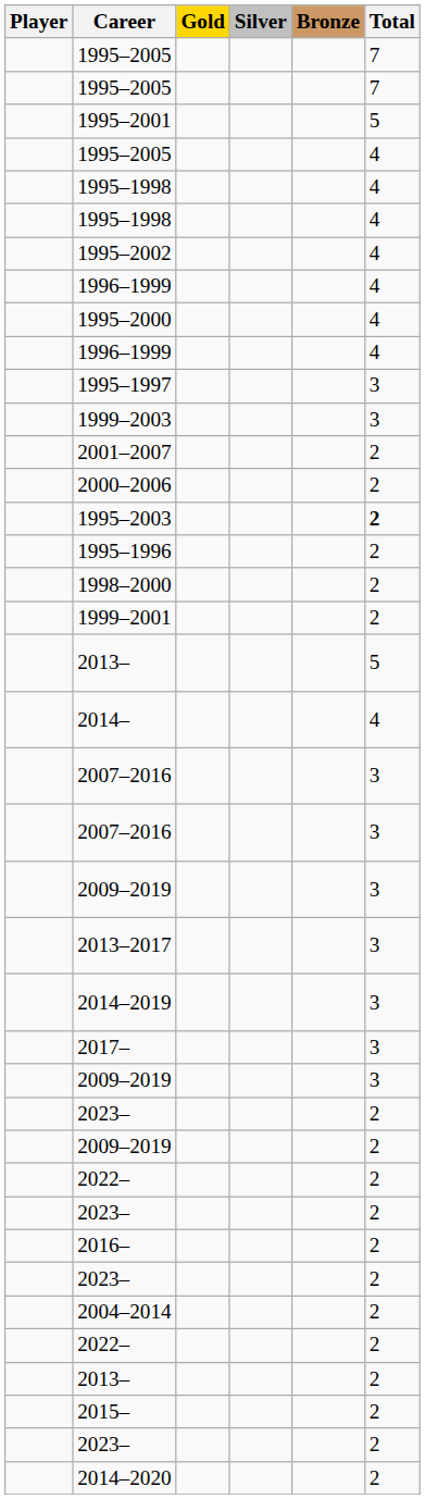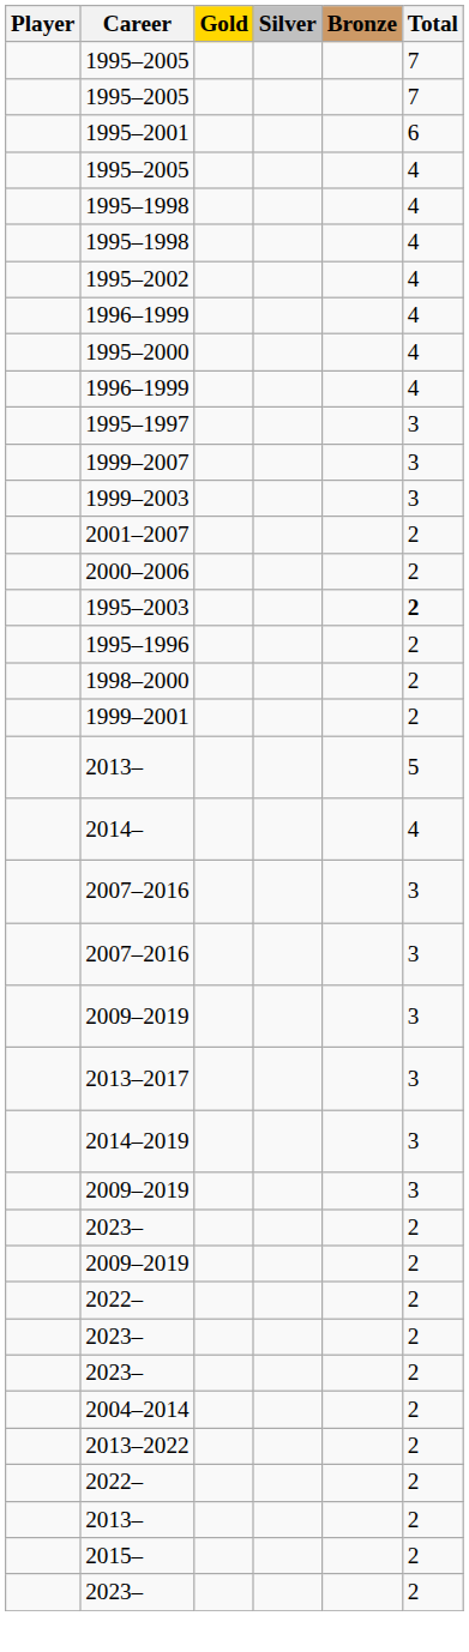 <table class="wikitable sortable collapsible collapsed">
 <tr>
 <th>Player</th>
 <th>Career</th>
 <th style="background-color:gold">Gold</th>
 <th style="background-color:silver">Silver</th>
 <th style="background-color:#cc9966">Bronze</th>
 <th>Total</th>
 </tr>
 <tr>
 <td></td>
 <td>1995–2005</td>
 <td><br></td>
 <td></td>
 <td></td>
 <td>7</td>
 </tr>
 <tr>
 <td></td>
 <td>1995–2005</td>
 <td><br></td>
 <td></td>
 <td></td>
 <td>7</td>
 </tr>
 <tr>
 <td></td>
 <td>1995–2001</td>
 <td><br></td>
 <td></td>
 <td></td>
-<td>5</td>
+<td>6</td>
 </tr>
 <tr>
 <td></td>
 <td>1995–2005</td>
 <td><br></td>
 <td></td>
 <td></td>
 <td>4</td>
 </tr>
 <tr>
 <td></td>
 <td>1995–1998</td>
 <td><br></td>
 <td></td>
 <td></td>
 <td>4</td>
 </tr>
 <tr>
 <td></td>
 <td>1995–1998</td>
 <td><br></td>
 <td></td>
 <td></td>
 <td>4</td>
 </tr>
 <tr>
 <td></td>
 <td>1995–2002</td>
 <td><br></td>
 <td></td>
 <td></td>
 <td>4</td>
 </tr>
 <tr>
 <td></td>
 <td>1996–1999</td>
 <td><br></td>
 <td></td>
 <td></td>
 <td>4</td>
 </tr>
 <tr>
 <td></td>
 <td>1995–2000</td>
 <td></td>
 <td></td>
 <td></td>
 <td>4</td>
 </tr>
 <tr>
 <td></td>
 <td>1996–1999</td>
 <td><br></td>
 <td></td>
 <td></td>
 <td>4</td>
 </tr>
 <tr>
 <td></td>
 <td>1995–1997</td>
+<td><br></td>
+<td></td>
+<td></td>
+<td>3</td>
+</tr>
+<tr>
+<td></td>
+<td>1999–2007</td>
 <td><br></td>
 <td></td>
 <td></td>
 <td>3</td>
 </tr>
 <tr>
 <td></td>
 <td>1999–2003</td>
 <td><br></td>
 <td></td>
 <td></td>
 <td>3</td>
 </tr>
 <tr>
 <td></td>
 <td>2001–2007</td>
 <td><br></td>
 <td></td>
 <td></td>
 <td>2</td>
 </tr>
 <tr>
 <td></td>
 <td>2000–2006</td>
 <td><br></td>
 <td></td>
 <td></td>
 <td>2</td>
 </tr>
 <tr>
 <td></td>
 <td>1995–2003</td>
 <td><br></td>
 <td></td>
 <td></td>
 <td><strong>2</strong></td>
 </tr>
 <tr>
 <td></td>
 <td>1995–1996</td>
 <td></td>
 <td></td>
 <td></td>
 <td>2</td>
 </tr>
 <tr>
 <td></td>
 <td>1998–2000</td>
 <td></td>
 <td></td>
 <td></td>
 <td>2</td>
 </tr>
 <tr>
 <td></td>
 <td>1999–2001</td>
 <td></td>
 <td></td>
 <td></td>
 <td>2</td>
 </tr>
 <tr>
 <td><strong></strong></td>
 <td>2013–</td>
 <td></td>
 <td><br><br></td>
 <td></td>
 <td>5</td>
 </tr>
 <tr>
 <td><strong></strong></td>
 <td>2014–</td>
 <td></td>
 <td><br><br></td>
 <td></td>
 <td>4</td>
 </tr>
 <tr>
 <td></td>
 <td>2007–2016</td>
 <td></td>
 <td><br><br></td>
 <td></td>
 <td>3</td>
 </tr>
 <tr>
 <td></td>
 <td>2007–2016</td>
 <td></td>
 <td><br><br></td>
 <td></td>
 <td>3</td>
 </tr>
 <tr>
 <td></td>
 <td>2009–2019</td>
 <td></td>
 <td><br><br></td>
 <td></td>
 <td>3</td>
 </tr>
 <tr>
 <td></td>
 <td>2013–2017</td>
 <td></td>
 <td><br><br></td>
 <td></td>
 <td>3</td>
 </tr>
 <tr>
 <td></td>
 <td>2014–2019</td>
 <td></td>
 <td><br><br></td>
 <td></td>
 <td>3</td>
 </tr>
 <tr>
-<td><strong></strong></td>
-<td>2017–</td>
-<td></td>
-<td><br></td>
-<td></td>
-<td>3</td>
-</tr>
-<tr>
 <td></td>
 <td>2009–2019</td>
 <td></td>
 <td><br></td>
 <td></td>
 <td>3</td>
 </tr>
 <tr>
 <td><strong></strong></td>
 <td>2023–</td>
 <td></td>
 <td></td>
 <td></td>
 <td>2</td>
 </tr>
 <tr>
 <td></td>
 <td>2009–2019</td>
 <td></td>
 <td><br></td>
 <td></td>
 <td>2</td>
 </tr>
 <tr>
 <td><strong></strong></td>
 <td>2022–</td>
 <td></td>
 <td></td>
 <td></td>
 <td>2</td>
 </tr>
 <tr>
 <td><strong></strong></td>
 <td>2023–</td>
 <td></td>
 <td></td>
 <td></td>
 <td>2</td>
 </tr>
 <tr>
 <td><strong></strong></td>
-<td>2016–</td>
-<td></td>
-<td></td>
-<td></td>
-<td>2</td>
-</tr>
-<tr>
-<td><strong></strong></td>
 <td>2023–</td>
 <td></td>
 <td></td>
 <td></td>
 <td>2</td>
 </tr>
 <tr>
 <td></td>
 <td>2004–2014</td>
+<td></td>
+<td><br></td>
+<td></td>
+<td>2</td>
+</tr>
+<tr>
+<td></td>
+<td>2013–2022</td>
 <td></td>
 <td><br></td>
 <td></td>
 <td>2</td>
 </tr>
 <tr>
 <td><strong></strong></td>
 <td>2022–</td>
 <td></td>
 <td></td>
 <td></td>
 <td>2</td>
 </tr>
 <tr>
 <td><strong></strong></td>
 <td>2013–</td>
 <td></td>
 <td></td>
 <td></td>
 <td>2</td>
 </tr>
 <tr>
 <td><strong></strong></td>
 <td>2015–</td>
 <td></td>
 <td></td>
 <td></td>
 <td>2</td>
 </tr>
 <tr>
 <td><strong></strong></td>
 <td>2023–</td>
 <td></td>
 <td></td>
 <td></td>
 <td>2</td>
 </tr>
-<tr>
-<td></td>
-<td>2014–2020</td>
-<td></td>
-<td><br></td>
-<td></td>
-<td>2</td>
-</tr>
 </table>
